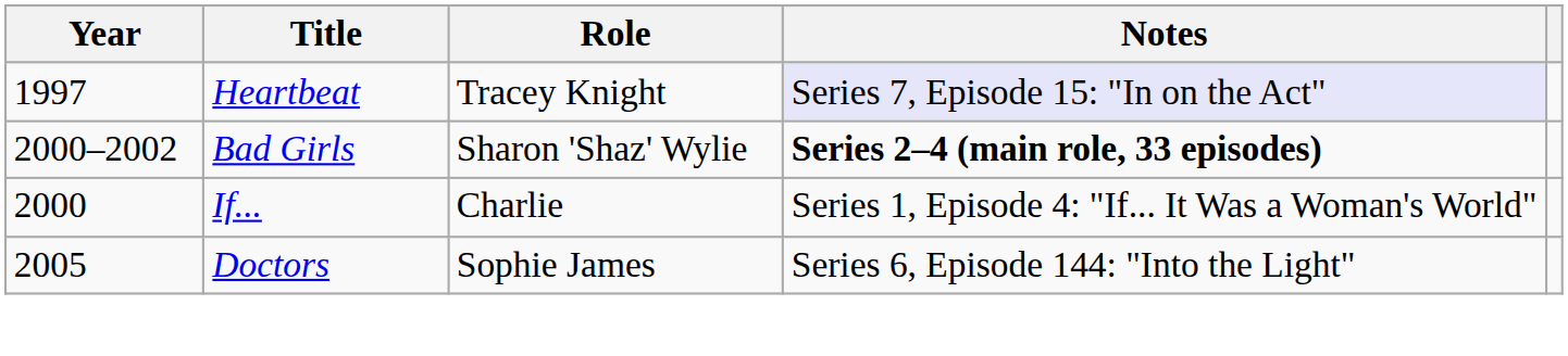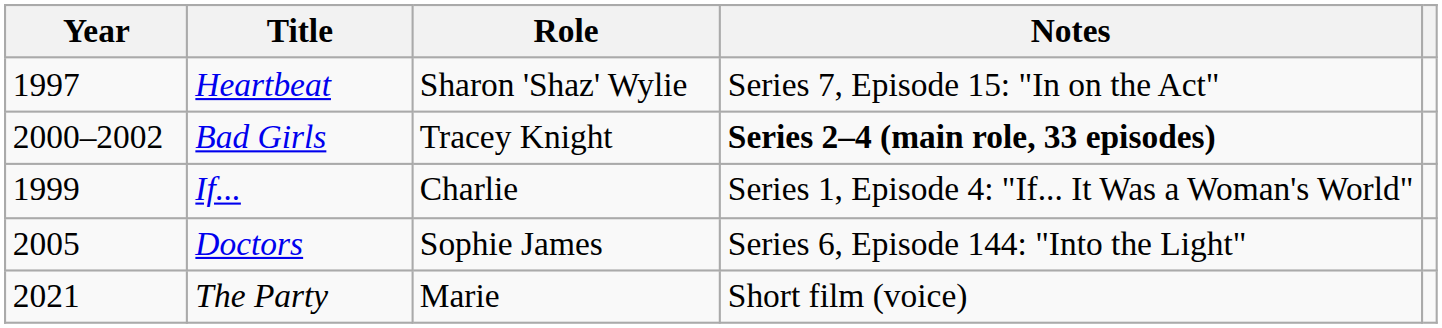 <table class="wikitable">
 <tr>
 <th width="80">Year</th>
 <th width="100">Title</th>
 <th width="140">Role</th>
 <th>Notes</th>
 <th></th>
 </tr>
 <tr>
 <td>1997</td>
 <td><em><a href='#'>Heartbeat</a></em></td>
-<td>Tracey Knight</td>
-<td style="background: lavender;">Series 7, Episode 15: "In on the Act"</td>
+<td>Sharon 'Shaz' Wylie</td>
+<td>Series 7, Episode 15: "In on the Act"</td>
 <td align="center"></td>
 </tr>
 <tr>
 <td>2000–2002</td>
 <td><em><a href='#'>Bad Girls</a></em></td>
-<td>Sharon 'Shaz' Wylie</td>
+<td>Tracey Knight</td>
 <td><strong>Series 2–4 (main role, 33 episodes)</strong></td>
 <td align="center"></td>
 </tr>
 <tr>
-<td>2000</td>
+<td>1999</td>
 <td><em><a href='#'>If...</a></em></td>
 <td>Charlie</td>
 <td>Series 1, Episode 4: "If... It Was a Woman's World"</td>
 <td align="center"></td>
 </tr>
 <tr>
 <td>2005</td>
 <td><em><a href='#'>Doctors</a></em></td>
 <td>Sophie James</td>
 <td>Series 6, Episode 144: "Into the Light"</td>
 <td align="center"></td>
 </tr>
+<tr>
+<td>2021</td>
+<td><em>The Party</em></td>
+<td>Marie</td>
+<td>Short film (voice)</td>
+<td align="center"></td>
+</tr>
 </table>
